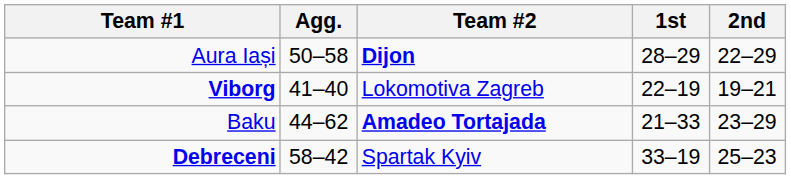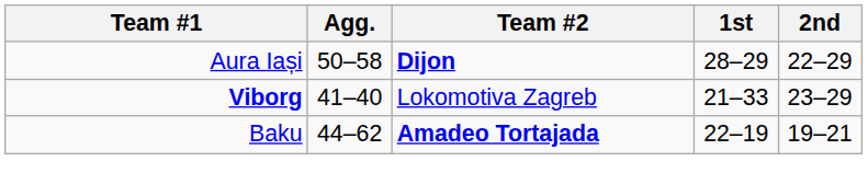 <table class=wikitable style="text-align:center">
 <tr>
 <th width=200>Team #1</th>
 <th width=50>Agg.</th>
 <th width=200>Team #2</th>
 <th width=50>1st</th>
 <th width=50>2nd</th>
 </tr>
 <tr>
 <td align=right><a href='#'>Aura Iași</a> </td>
 <td>50–58</td>
 <td align=left> <strong><a href='#'>Dijon</a></strong></td>
 <td align=center>28–29</td>
 <td align=center>22–29</td>
 </tr>
 <tr>
 <td align=right><strong><a href='#'>Viborg</a></strong> </td>
 <td>41–40</td>
 <td align=left> <a href='#'>Lokomotiva Zagreb</a></td>
-<td align=center>22–19</td>
-<td align=center>19–21</td>
+<td align=center>21–33</td>
+<td align=center>23–29</td>
 </tr>
 <tr>
 <td align=right><a href='#'>Baku</a> </td>
 <td>44–62</td>
 <td align=left> <strong><a href='#'>Amadeo Tortajada</a></strong></td>
-<td align=center>21–33</td>
-<td align=center>23–29</td>
-</tr>
-<tr>
-<td align=right><strong><a href='#'>Debreceni</a></strong> </td>
-<td>58–42</td>
-<td align=left> <a href='#'>Spartak Kyiv</a></td>
-<td align=center>33–19</td>
-<td align=center>25–23</td>
+<td align=center>22–19</td>
+<td align=center>19–21</td>
 </tr>
 </table>
